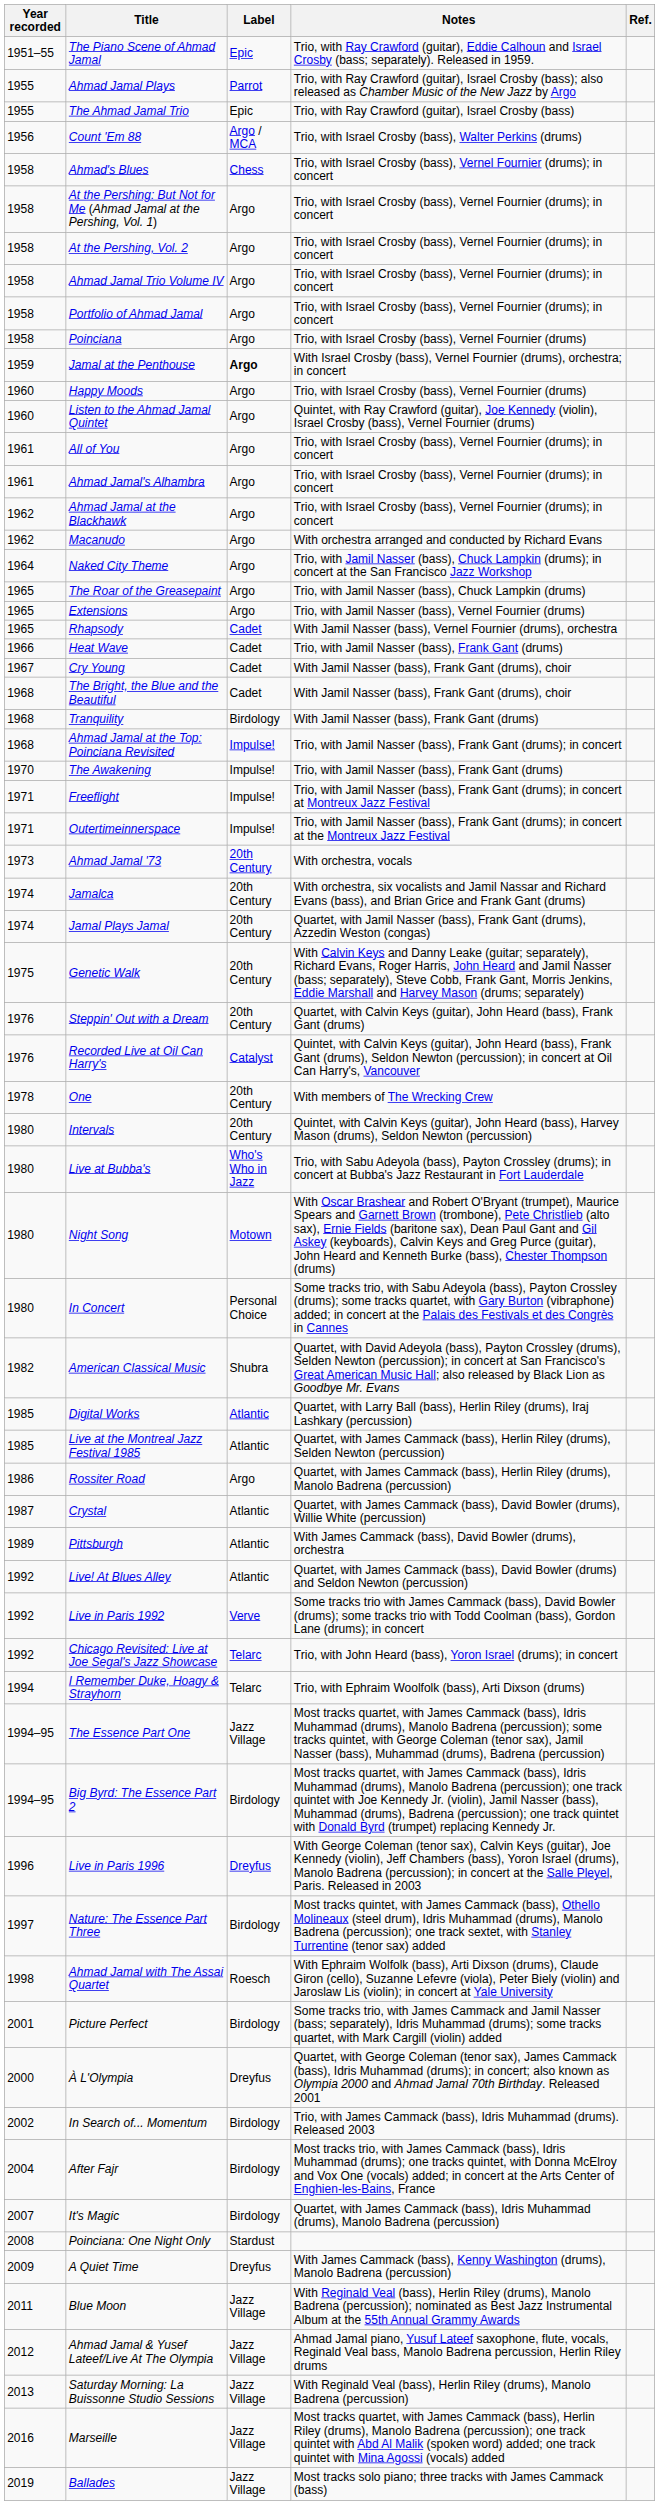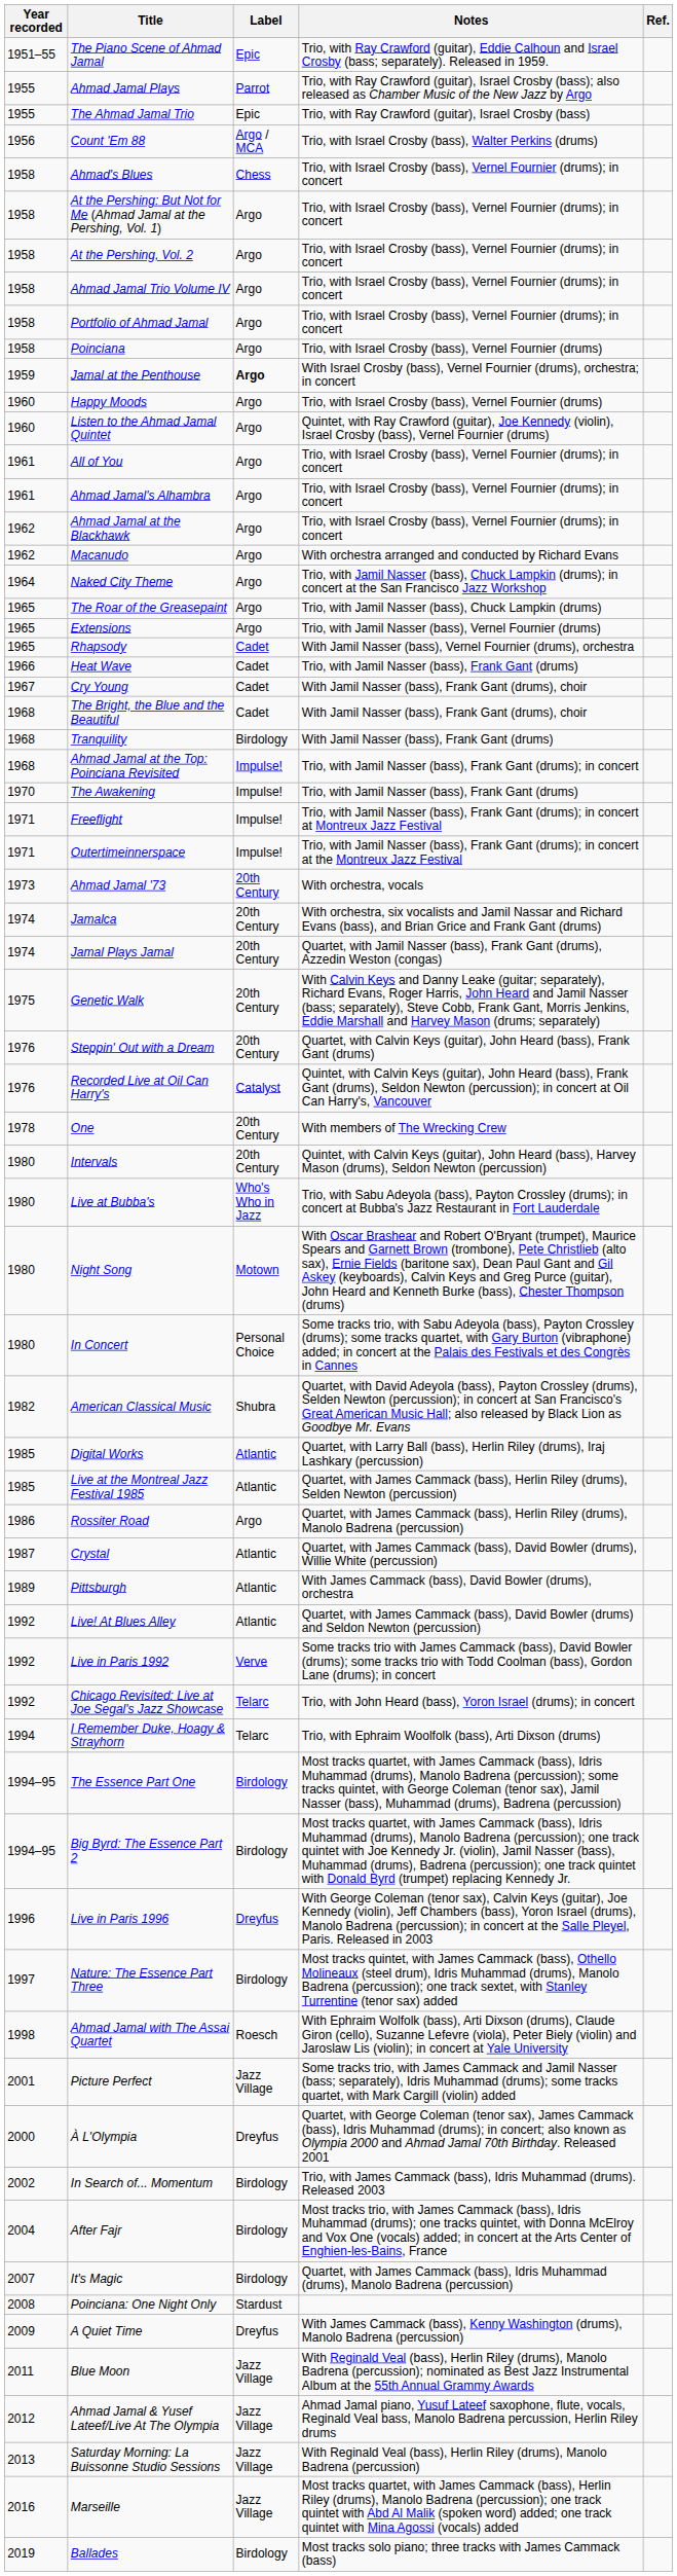 <table class="wikitable sortable">
 <tr>
 <th>Year recorded</th>
 <th>Title</th>
 <th>Label</th>
 <th>Notes</th>
 <th>Ref.</th>
 </tr>
 <tr>
 <td>1951–55</td>
 <td><em><a href='#'>The Piano Scene of Ahmad Jamal</a></em></td>
 <td><a href='#'>Epic</a></td>
 <td>Trio, with <a href='#'>Ray Crawford</a> (guitar), <a href='#'>Eddie Calhoun</a> and <a href='#'>Israel Crosby</a> (bass; separately). Released in 1959.</td>
 <td></td>
 </tr>
 <tr>
 <td>1955</td>
 <td><em><a href='#'>Ahmad Jamal Plays</a></em></td>
 <td><a href='#'>Parrot</a></td>
 <td>Trio, with Ray Crawford (guitar), Israel Crosby (bass); also released as <em>Chamber Music of the New Jazz</em> by <a href='#'>Argo</a></td>
 <td></td>
 </tr>
 <tr>
 <td>1955</td>
 <td><em><a href='#'>The Ahmad Jamal Trio</a></em></td>
 <td>Epic</td>
 <td>Trio, with Ray Crawford (guitar), Israel Crosby (bass)</td>
 <td></td>
 </tr>
 <tr>
 <td>1956</td>
 <td><em><a href='#'>Count 'Em 88</a></em></td>
 <td><a href='#'>Argo</a> / <a href='#'>MCA</a></td>
 <td>Trio, with Israel Crosby (bass), <a href='#'>Walter Perkins</a> (drums)</td>
 <td></td>
 </tr>
 <tr>
 <td>1958</td>
 <td><em><a href='#'>Ahmad's Blues</a></em></td>
 <td><a href='#'>Chess</a></td>
 <td>Trio, with Israel Crosby (bass), <a href='#'>Vernel Fournier</a> (drums); in concert</td>
 <td></td>
 </tr>
 <tr>
 <td>1958</td>
 <td><em><a href='#'>At the Pershing: But Not for Me</a></em> (<em>Ahmad Jamal at the Pershing, Vol. 1</em>)</td>
 <td>Argo</td>
 <td>Trio, with Israel Crosby (bass), Vernel Fournier (drums); in concert</td>
 <td></td>
 </tr>
 <tr>
 <td>1958</td>
 <td><em><a href='#'>At the Pershing, Vol. 2</a></em></td>
 <td>Argo</td>
 <td>Trio, with Israel Crosby (bass), Vernel Fournier (drums); in concert</td>
 <td></td>
 </tr>
 <tr>
 <td>1958</td>
 <td><em><a href='#'>Ahmad Jamal Trio Volume IV</a></em></td>
 <td>Argo</td>
 <td>Trio, with Israel Crosby (bass), Vernel Fournier (drums); in concert</td>
 <td></td>
 </tr>
 <tr>
 <td>1958</td>
 <td><em><a href='#'>Portfolio of Ahmad Jamal</a></em></td>
 <td>Argo</td>
 <td>Trio, with Israel Crosby (bass), Vernel Fournier (drums); in concert</td>
 <td></td>
 </tr>
 <tr>
 <td>1958</td>
 <td><em><a href='#'>Poinciana</a></em></td>
 <td>Argo</td>
 <td>Trio, with Israel Crosby (bass), Vernel Fournier (drums)</td>
 <td></td>
 </tr>
 <tr>
 <td>1959</td>
 <td><em><a href='#'>Jamal at the Penthouse</a></em></td>
 <td><strong>Argo</strong></td>
 <td>With Israel Crosby (bass), Vernel Fournier (drums), orchestra; in concert</td>
 <td></td>
 </tr>
 <tr>
 <td>1960</td>
 <td><em><a href='#'>Happy Moods</a></em></td>
 <td>Argo</td>
 <td>Trio, with Israel Crosby (bass), Vernel Fournier (drums)</td>
 <td></td>
 </tr>
 <tr>
 <td>1960</td>
 <td><em><a href='#'>Listen to the Ahmad Jamal Quintet</a></em></td>
 <td>Argo</td>
 <td>Quintet, with Ray Crawford (guitar), <a href='#'>Joe Kennedy</a> (violin), Israel Crosby (bass), Vernel Fournier (drums)</td>
 <td></td>
 </tr>
 <tr>
 <td>1961</td>
 <td><em><a href='#'>All of You</a></em></td>
 <td>Argo</td>
 <td>Trio, with Israel Crosby (bass), Vernel Fournier (drums); in concert</td>
 <td></td>
 </tr>
 <tr>
 <td>1961</td>
 <td><em><a href='#'>Ahmad Jamal's Alhambra</a></em></td>
 <td>Argo</td>
 <td>Trio, with Israel Crosby (bass), Vernel Fournier (drums); in concert</td>
 <td></td>
 </tr>
 <tr>
 <td>1962</td>
 <td><em><a href='#'>Ahmad Jamal at the Blackhawk</a></em></td>
 <td>Argo</td>
 <td>Trio, with Israel Crosby (bass), Vernel Fournier (drums); in concert</td>
 <td></td>
 </tr>
 <tr>
 <td>1962</td>
 <td><em><a href='#'>Macanudo</a></em></td>
 <td>Argo</td>
 <td>With orchestra arranged and conducted by Richard Evans</td>
 <td></td>
 </tr>
 <tr>
 <td>1964</td>
 <td><em><a href='#'>Naked City Theme</a></em></td>
 <td>Argo</td>
 <td>Trio, with <a href='#'>Jamil Nasser</a> (bass), <a href='#'>Chuck Lampkin</a> (drums); in concert at the San Francisco <a href='#'>Jazz Workshop</a></td>
 <td></td>
 </tr>
 <tr>
 <td>1965</td>
 <td><em><a href='#'>The Roar of the Greasepaint</a></em></td>
 <td>Argo</td>
 <td>Trio, with Jamil Nasser (bass), Chuck Lampkin (drums)</td>
 <td></td>
 </tr>
 <tr>
 <td>1965</td>
 <td><em><a href='#'>Extensions</a></em></td>
 <td>Argo</td>
 <td>Trio, with Jamil Nasser (bass), Vernel Fournier (drums)</td>
 <td></td>
 </tr>
 <tr>
 <td>1965</td>
 <td><em><a href='#'>Rhapsody</a></em></td>
 <td><a href='#'>Cadet</a></td>
 <td>With Jamil Nasser (bass), Vernel Fournier (drums), orchestra</td>
 <td></td>
 </tr>
 <tr>
 <td>1966</td>
 <td><em><a href='#'>Heat Wave</a></em></td>
 <td>Cadet</td>
 <td>Trio, with Jamil Nasser (bass), <a href='#'>Frank Gant</a> (drums)</td>
 <td></td>
 </tr>
 <tr>
 <td>1967</td>
 <td><em><a href='#'>Cry Young</a></em></td>
 <td>Cadet</td>
 <td>With Jamil Nasser (bass), Frank Gant (drums), choir</td>
 <td></td>
 </tr>
 <tr>
 <td>1968</td>
 <td><em><a href='#'>The Bright, the Blue and the Beautiful</a></em></td>
 <td>Cadet</td>
 <td>With Jamil Nasser (bass), Frank Gant (drums), choir</td>
 <td></td>
 </tr>
 <tr>
 <td>1968</td>
 <td><em><a href='#'>Tranquility</a></em></td>
 <td>Birdology</td>
 <td>With Jamil Nasser (bass), Frank Gant (drums)</td>
 <td></td>
 </tr>
 <tr>
 <td>1968</td>
 <td><em><a href='#'>Ahmad Jamal at the Top: Poinciana Revisited</a></em></td>
 <td><a href='#'>Impulse!</a></td>
 <td>Trio, with Jamil Nasser (bass), Frank Gant (drums); in concert</td>
 <td></td>
 </tr>
 <tr>
 <td>1970</td>
 <td><em><a href='#'>The Awakening</a></em></td>
 <td>Impulse!</td>
 <td>Trio, with Jamil Nasser (bass), Frank Gant (drums)</td>
 <td></td>
 </tr>
 <tr>
 <td>1971</td>
 <td><em><a href='#'>Freeflight</a></em></td>
 <td>Impulse!</td>
 <td>Trio, with Jamil Nasser (bass), Frank Gant (drums); in concert at <a href='#'>Montreux Jazz Festival</a></td>
 <td></td>
 </tr>
 <tr>
 <td>1971</td>
 <td><em><a href='#'>Outertimeinnerspace</a></em></td>
 <td>Impulse!</td>
 <td>Trio, with Jamil Nasser (bass), Frank Gant (drums); in concert at the <a href='#'>Montreux Jazz Festival</a></td>
 <td></td>
 </tr>
 <tr>
 <td>1973</td>
 <td><em><a href='#'>Ahmad Jamal '73</a></em></td>
 <td><a href='#'>20th Century</a></td>
 <td>With orchestra, vocals</td>
 <td></td>
 </tr>
 <tr>
 <td>1974</td>
 <td><em><a href='#'>Jamalca</a></em></td>
 <td>20th Century</td>
 <td>With orchestra, six vocalists and Jamil Nassar and Richard Evans (bass), and Brian Grice and Frank Gant (drums)</td>
 <td></td>
 </tr>
 <tr>
 <td>1974</td>
 <td><em><a href='#'>Jamal Plays Jamal</a></em></td>
 <td>20th Century</td>
 <td>Quartet, with Jamil Nasser (bass), Frank Gant (drums), Azzedin Weston (congas)</td>
 <td></td>
 </tr>
 <tr>
 <td>1975</td>
 <td><em><a href='#'>Genetic Walk</a></em></td>
 <td>20th Century</td>
 <td>With <a href='#'>Calvin Keys</a> and Danny Leake (guitar; separately), Richard Evans, Roger Harris, <a href='#'>John Heard</a> and Jamil Nasser (bass; separately), Steve Cobb, Frank Gant, Morris Jenkins, <a href='#'>Eddie Marshall</a> and <a href='#'>Harvey Mason</a> (drums; separately)</td>
 <td></td>
 </tr>
 <tr>
 <td>1976</td>
 <td><em><a href='#'>Steppin' Out with a Dream</a></em></td>
 <td>20th Century</td>
 <td>Quartet, with Calvin Keys (guitar), John Heard (bass), Frank Gant (drums)</td>
 <td></td>
 </tr>
 <tr>
 <td>1976</td>
 <td><em><a href='#'>Recorded Live at Oil Can Harry's</a></em></td>
 <td><a href='#'>Catalyst</a></td>
 <td>Quintet, with Calvin Keys (guitar), John Heard (bass), Frank Gant (drums), Seldon Newton (percussion); in concert at Oil Can Harry's, <a href='#'>Vancouver</a></td>
 <td></td>
 </tr>
 <tr>
 <td>1978</td>
 <td><em><a href='#'>One</a></em></td>
 <td>20th Century</td>
 <td>With members of <a href='#'>The Wrecking Crew</a></td>
 <td></td>
 </tr>
 <tr>
 <td>1980</td>
 <td><em><a href='#'>Intervals</a></em></td>
 <td>20th Century</td>
 <td>Quintet, with Calvin Keys (guitar), John Heard (bass), Harvey Mason (drums), Seldon Newton (percussion)</td>
 <td></td>
 </tr>
 <tr>
 <td>1980</td>
 <td><em><a href='#'>Live at Bubba's</a></em></td>
 <td><a href='#'>Who's Who in Jazz</a></td>
 <td>Trio, with Sabu Adeyola (bass), Payton Crossley (drums); in concert at Bubba's Jazz Restaurant in <a href='#'>Fort Lauderdale</a></td>
 <td></td>
 </tr>
 <tr>
 <td>1980</td>
 <td><em><a href='#'>Night Song</a></em></td>
 <td><a href='#'>Motown</a></td>
 <td>With <a href='#'>Oscar Brashear</a> and Robert O'Bryant (trumpet), Maurice Spears and <a href='#'>Garnett Brown</a> (trombone), <a href='#'>Pete Christlieb</a> (alto sax), <a href='#'>Ernie Fields</a> (baritone sax), Dean Paul Gant and <a href='#'>Gil Askey</a> (keyboards), Calvin Keys and Greg Purce (guitar), John Heard and Kenneth Burke (bass), <a href='#'>Chester Thompson</a> (drums)</td>
 <td></td>
 </tr>
 <tr>
 <td>1980</td>
 <td><em><a href='#'>In Concert</a></em></td>
 <td>Personal Choice</td>
 <td>Some tracks trio, with Sabu Adeyola (bass), Payton Crossley (drums); some tracks quartet, with <a href='#'>Gary Burton</a> (vibraphone) added; in concert at the <a href='#'>Palais des Festivals et des Congrès</a> in <a href='#'>Cannes</a></td>
 <td></td>
 </tr>
 <tr>
 <td>1982</td>
 <td><em><a href='#'>American Classical Music</a></em></td>
 <td>Shubra</td>
 <td>Quartet, with David Adeyola (bass), Payton Crossley (drums), Selden Newton (percussion); in concert at San Francisco's <a href='#'>Great American Music Hall</a>; also released by Black Lion as <em>Goodbye Mr. Evans</em></td>
 <td></td>
 </tr>
 <tr>
 <td>1985</td>
 <td><em><a href='#'>Digital Works</a></em></td>
 <td><a href='#'>Atlantic</a></td>
 <td>Quartet, with Larry Ball (bass), Herlin Riley (drums), Iraj Lashkary (percussion)</td>
 <td></td>
 </tr>
 <tr>
 <td>1985</td>
 <td><em><a href='#'>Live at the Montreal Jazz Festival 1985</a></em></td>
 <td>Atlantic</td>
 <td>Quartet, with James Cammack (bass), Herlin Riley (drums), Selden Newton (percussion)</td>
 <td></td>
 </tr>
 <tr>
 <td>1986</td>
 <td><em><a href='#'>Rossiter Road</a></em></td>
 <td>Argo</td>
 <td>Quartet, with James Cammack (bass), Herlin Riley (drums), Manolo Badrena (percussion)</td>
 <td></td>
 </tr>
 <tr>
 <td>1987</td>
 <td><em><a href='#'>Crystal</a></em></td>
 <td>Atlantic</td>
 <td>Quartet, with James Cammack (bass), David Bowler (drums), Willie White (percussion)</td>
 <td></td>
 </tr>
 <tr>
 <td>1989</td>
 <td><em><a href='#'>Pittsburgh</a></em></td>
 <td>Atlantic</td>
 <td>With James Cammack (bass), David Bowler (drums), orchestra</td>
 <td></td>
 </tr>
 <tr>
 <td>1992</td>
 <td><em><a href='#'>Live! At Blues Alley</a></em></td>
 <td>Atlantic</td>
 <td>Quartet, with James Cammack (bass), David Bowler (drums) and Seldon Newton (percussion)</td>
 <td></td>
 </tr>
 <tr>
 <td>1992</td>
 <td><em><a href='#'>Live in Paris 1992</a></em></td>
 <td><a href='#'>Verve</a></td>
 <td>Some tracks trio with James Cammack (bass), David Bowler (drums); some tracks trio with Todd Coolman (bass), Gordon Lane (drums); in concert</td>
 <td></td>
 </tr>
 <tr>
 <td>1992</td>
 <td><em><a href='#'>Chicago Revisited: Live at Joe Segal's Jazz Showcase</a></em></td>
 <td><a href='#'>Telarc</a></td>
 <td>Trio, with John Heard (bass), <a href='#'>Yoron Israel</a> (drums); in concert</td>
 <td></td>
 </tr>
 <tr>
 <td>1994</td>
 <td><em><a href='#'>I Remember Duke, Hoagy & Strayhorn</a></em></td>
 <td>Telarc</td>
 <td>Trio, with Ephraim Woolfolk (bass), Arti Dixson (drums)</td>
 <td></td>
 </tr>
 <tr>
 <td>1994–95</td>
 <td><em><a href='#'>The Essence Part One</a></em></td>
-<td>Jazz Village</td>
+<td><a href='#'>Birdology</a></td>
 <td>Most tracks quartet, with James Cammack (bass), Idris Muhammad (drums), Manolo Badrena (percussion); some tracks quintet, with George Coleman (tenor sax), Jamil Nasser (bass), Muhammad (drums), Badrena (percussion)</td>
 <td></td>
 </tr>
 <tr>
 <td>1994–95</td>
 <td><em><a href='#'>Big Byrd: The Essence Part 2</a></em></td>
 <td>Birdology</td>
 <td>Most tracks quartet, with James Cammack (bass), Idris Muhammad (drums), Manolo Badrena (percussion); one track quintet with Joe Kennedy Jr. (violin), Jamil Nasser (bass), Muhammad (drums), Badrena (percussion); one track quintet with <a href='#'>Donald Byrd</a> (trumpet) replacing Kennedy Jr.</td>
 <td></td>
 </tr>
 <tr>
 <td>1996</td>
 <td><em><a href='#'>Live in Paris 1996</a></em></td>
 <td><a href='#'>Dreyfus</a></td>
 <td>With George Coleman (tenor sax), Calvin Keys (guitar), Joe Kennedy (violin), Jeff Chambers (bass), Yoron Israel (drums), Manolo Badrena (percussion); in concert at the <a href='#'>Salle Pleyel</a>, Paris. Released in 2003</td>
 <td></td>
 </tr>
 <tr>
 <td>1997</td>
 <td><em><a href='#'>Nature: The Essence Part Three</a></em></td>
 <td>Birdology</td>
 <td>Most tracks quintet, with James Cammack (bass), <a href='#'>Othello Molineaux</a> (steel drum), Idris Muhammad (drums), Manolo Badrena (percussion); one track sextet, with <a href='#'>Stanley Turrentine</a> (tenor sax) added</td>
 <td></td>
 </tr>
 <tr>
 <td>1998</td>
 <td><em><a href='#'>Ahmad Jamal with The Assai Quartet</a></em></td>
 <td>Roesch</td>
 <td>With Ephraim Wolfolk (bass), Arti Dixson (drums), Claude Giron (cello), Suzanne Lefevre (viola), Peter Biely (violin) and Jaroslaw Lis (violin); in concert at <a href='#'>Yale University</a></td>
 <td></td>
 </tr>
 <tr>
 <td>2001</td>
 <td><em>Picture Perfect</em></td>
-<td>Birdology</td>
+<td>Jazz Village</td>
 <td>Some tracks trio, with James Cammack and Jamil Nasser (bass; separately), Idris Muhammad (drums); some tracks quartet, with Mark Cargill (violin) added</td>
 <td></td>
 </tr>
 <tr>
 <td>2000</td>
 <td><em>À L'Olympia</em></td>
 <td>Dreyfus</td>
 <td>Quartet, with George Coleman (tenor sax), James Cammack (bass), Idris Muhammad (drums); in concert; also known as <em>Olympia 2000</em> and <em>Ahmad Jamal 70th Birthday</em>. Released 2001</td>
 <td></td>
 </tr>
 <tr>
 <td>2002</td>
 <td><em>In Search of... Momentum</em></td>
 <td>Birdology</td>
 <td>Trio, with James Cammack (bass), Idris Muhammad (drums). Released 2003</td>
 <td></td>
 </tr>
 <tr>
 <td>2004</td>
 <td><em>After Fajr</em></td>
 <td>Birdology</td>
 <td>Most tracks trio, with James Cammack (bass), Idris Muhammad (drums); one tracks quintet, with Donna McElroy and Vox One (vocals) added; in concert at the Arts Center of <a href='#'>Enghien-les-Bains</a>, France</td>
 <td></td>
 </tr>
 <tr>
 <td>2007</td>
 <td><em>It's Magic</em></td>
 <td>Birdology</td>
 <td>Quartet, with James Cammack (bass), Idris Muhammad (drums), Manolo Badrena (percussion)</td>
 <td></td>
 </tr>
 <tr>
 <td>2008</td>
 <td><em>Poinciana: One Night Only</em></td>
 <td>Stardust</td>
 <td></td>
 <td></td>
 </tr>
 <tr>
 <td>2009</td>
 <td><em>A Quiet Time</em></td>
 <td>Dreyfus</td>
 <td>With James Cammack (bass), <a href='#'>Kenny Washington</a> (drums), Manolo Badrena (percussion)</td>
 <td></td>
 </tr>
 <tr>
 <td>2011</td>
 <td><em>Blue Moon</em></td>
 <td>Jazz Village</td>
 <td>With <a href='#'>Reginald Veal</a> (bass), Herlin Riley (drums), Manolo Badrena (percussion); nominated as Best Jazz Instrumental Album at the <a href='#'>55th Annual Grammy Awards</a></td>
 <td></td>
 </tr>
 <tr>
 <td>2012</td>
 <td><em>Ahmad Jamal & Yusef Lateef/Live At The Olympia</em></td>
 <td>Jazz Village</td>
 <td>Ahmad Jamal piano, <a href='#'>Yusuf Lateef</a> saxophone, flute, vocals, Reginald Veal bass, Manolo Badrena percussion, Herlin Riley drums</td>
 <td></td>
 </tr>
 <tr>
 <td>2013</td>
 <td><em>Saturday Morning: La Buissonne Studio Sessions</em></td>
 <td>Jazz Village</td>
 <td>With Reginald Veal (bass), Herlin Riley (drums), Manolo Badrena (percussion)</td>
 <td></td>
 </tr>
 <tr>
 <td>2016</td>
 <td><em>Marseille</em></td>
 <td>Jazz Village</td>
 <td>Most tracks quartet, with James Cammack (bass), Herlin Riley (drums), Manolo Badrena (percussion); one track quintet with <a href='#'>Abd Al Malik</a> (spoken word) added; one track quintet with <a href='#'>Mina Agossi</a> (vocals) added</td>
 <td></td>
 </tr>
 <tr>
 <td>2019</td>
 <td><em><a href='#'>Ballades</a></em></td>
-<td>Jazz Village</td>
+<td>Birdology</td>
 <td>Most tracks solo piano; three tracks with James Cammack (bass)</td>
 <td></td>
 </tr>
 </table>
